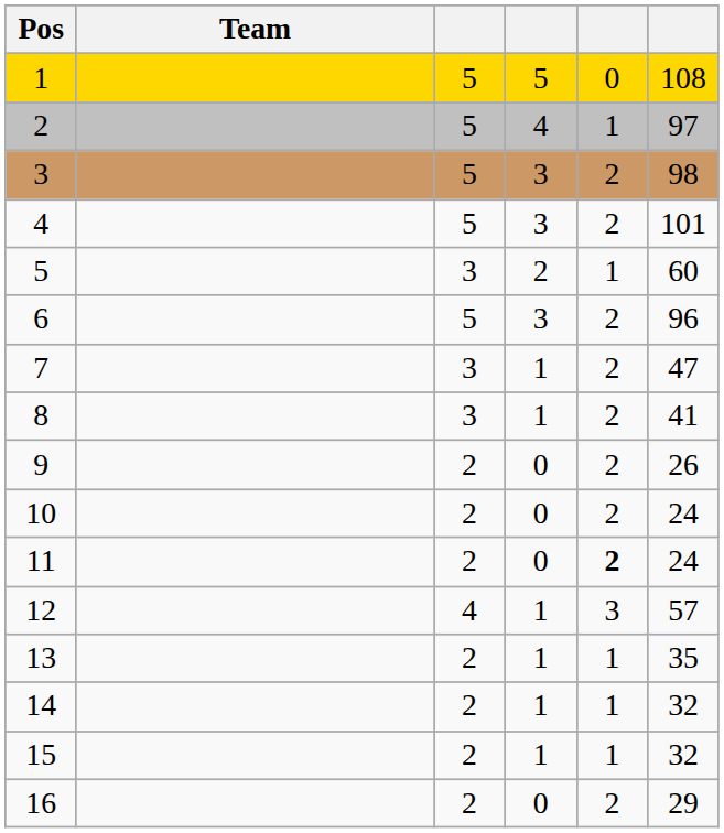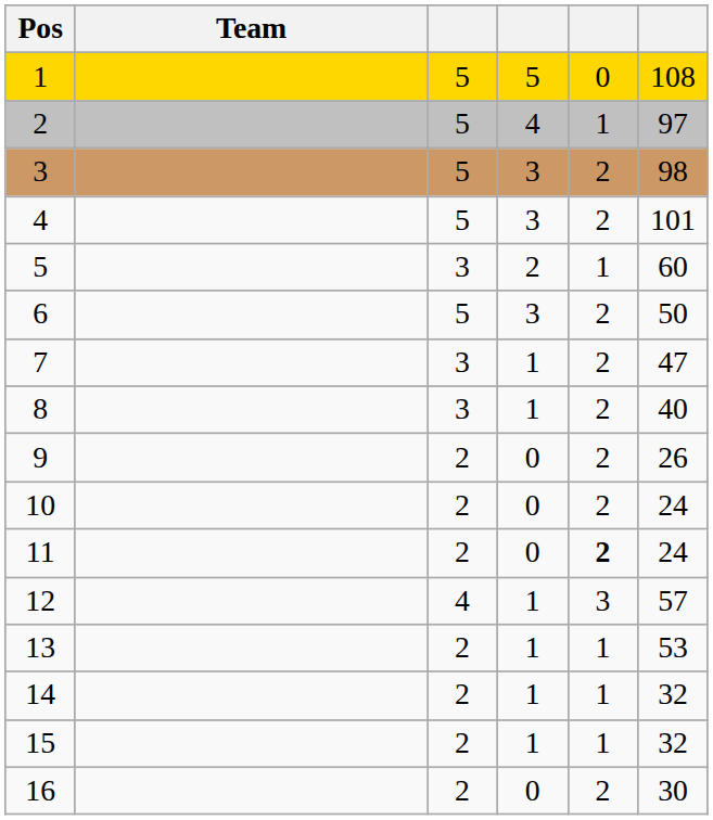 <table class="wikitable" style="text-align:center">
 <tr>
 <th width=30>Pos</th>
 <th width=180>Team</th>
 <th width=30></th>
 <th width=30></th>
 <th width=30></th>
 <th width=30></th>
 </tr>
 <tr bgcolor=gold>
 <td>1</td>
 <td align=left></td>
 <td>5</td>
 <td>5</td>
 <td>0</td>
 <td>108</td>
 </tr>
 <tr bgcolor=silver>
 <td>2</td>
 <td align=left></td>
 <td>5</td>
 <td>4</td>
 <td>1</td>
 <td>97</td>
 </tr>
 <tr bgcolor=cc9966>
 <td>3</td>
 <td align=left></td>
 <td>5</td>
 <td>3</td>
 <td>2</td>
 <td>98</td>
 </tr>
 <tr>
 <td>4</td>
 <td align=left></td>
 <td>5</td>
 <td>3</td>
 <td>2</td>
 <td>101</td>
 </tr>
 <tr>
 <td>5</td>
 <td align=left></td>
 <td>3</td>
 <td>2</td>
 <td>1</td>
 <td>60</td>
 </tr>
 <tr>
 <td>6</td>
 <td align=left></td>
 <td>5</td>
 <td>3</td>
 <td>2</td>
-<td>96</td>
+<td>50</td>
 </tr>
 <tr>
 <td>7</td>
 <td align=left></td>
 <td>3</td>
 <td>1</td>
 <td>2</td>
 <td>47</td>
 </tr>
 <tr>
 <td>8</td>
 <td align=left></td>
 <td>3</td>
 <td>1</td>
 <td>2</td>
-<td>41</td>
+<td>40</td>
 </tr>
 <tr>
 <td>9</td>
 <td align=left></td>
 <td>2</td>
 <td>0</td>
 <td>2</td>
 <td>26</td>
 </tr>
 <tr>
 <td>10</td>
 <td align=left></td>
 <td>2</td>
 <td>0</td>
 <td>2</td>
 <td>24</td>
 </tr>
 <tr>
 <td>11</td>
 <td align=left></td>
 <td>2</td>
 <td>0</td>
 <td><strong>2</strong></td>
 <td>24</td>
 </tr>
 <tr>
 <td>12</td>
 <td align=left></td>
 <td>4</td>
 <td>1</td>
 <td>3</td>
 <td>57</td>
 </tr>
 <tr>
 <td>13</td>
 <td align=left></td>
 <td>2</td>
 <td>1</td>
 <td>1</td>
-<td>35</td>
+<td>53</td>
 </tr>
 <tr>
 <td>14</td>
 <td align=left></td>
 <td>2</td>
 <td>1</td>
 <td>1</td>
 <td>32</td>
 </tr>
 <tr>
 <td>15</td>
 <td align=left></td>
 <td>2</td>
 <td>1</td>
 <td>1</td>
 <td>32</td>
 </tr>
 <tr>
 <td>16</td>
 <td align=left></td>
 <td>2</td>
 <td>0</td>
 <td>2</td>
-<td>29</td>
+<td>30</td>
 </tr>
 </table>
